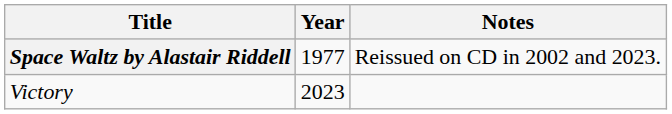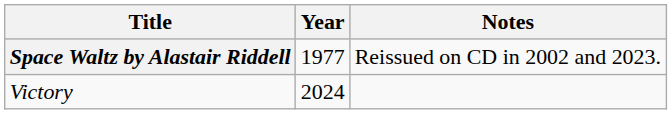 <table class="wikitable plainrowheaders unsortable">
 <tr>
 <th scope="col">Title</th>
 <th scope="col">Year</th>
 <th scope="col" class="unsortable">Notes</th>
 </tr>
 <tr>
 <th scope="row"><em>Space Waltz by Alastair Riddell</em></th>
 <td>1977</td>
 <td>Reissued on CD in 2002 and 2023.</td>
 </tr>
 <tr>
 <td align="left"><em>Victory</em></td>
-<td>2023</td>
+<td>2024</td>
 <td></td>
 </tr>
 </table>
